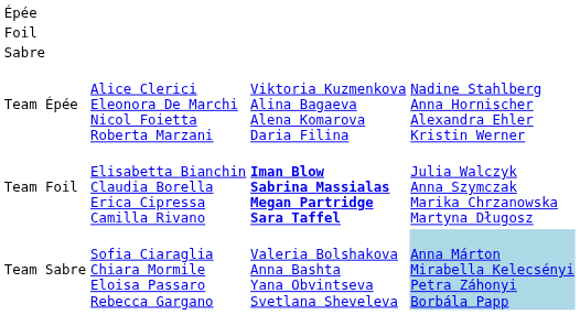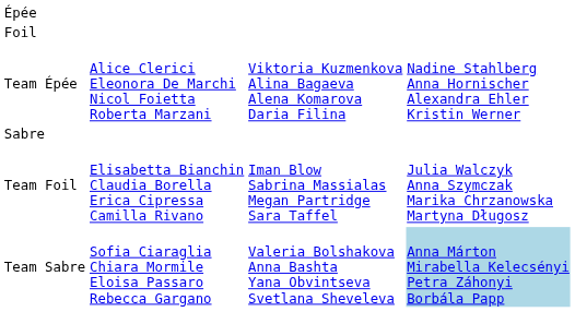 <table>
 <tr>
 <td>Épée</td>
 <td></td>
 <td></td>
 <td><br></td>
 </tr>
 <tr>
 <td>Foil</td>
 <td></td>
 <td></td>
 <td><br></td>
 </tr>
 <tr>
+<td>Team Épée</td>
+<td><br><a href='#'>Alice Clerici</a><br><a href='#'>Eleonora De Marchi</a><br><a href='#'>Nicol Foietta</a><br><a href='#'>Roberta Marzani</a></td>
+<td><br><a href='#'>Viktoria Kuzmenkova</a><br><a href='#'>Alina Bagaeva</a><br><a href='#'>Alena Komarova</a><br><a href='#'>Daria Filina</a></td>
+<td><br><a href='#'>Nadine Stahlberg</a><br><a href='#'>Anna Hornischer</a><br><a href='#'>Alexandra Ehler</a><br><a href='#'>Kristin Werner</a></td>
+</tr>
+<tr>
 <td>Sabre</td>
 <td></td>
 <td></td>
 <td><br></td>
 </tr>
 <tr>
-<td>Team Épée</td>
-<td><br><a href='#'>Alice Clerici</a><br><a href='#'>Eleonora De Marchi</a><br><a href='#'>Nicol Foietta</a><br><a href='#'>Roberta Marzani</a></td>
-<td><br><a href='#'>Viktoria Kuzmenkova</a><br><a href='#'>Alina Bagaeva</a><br><a href='#'>Alena Komarova</a><br><a href='#'>Daria Filina</a></td>
-<td><br><a href='#'>Nadine Stahlberg</a><br><a href='#'>Anna Hornischer</a><br><a href='#'>Alexandra Ehler</a><br><a href='#'>Kristin Werner</a></td>
-</tr>
-<tr>
 <td>Team Foil</td>
 <td> <br> <a href='#'>Elisabetta Bianchin</a><br><a href='#'>Claudia Borella</a><br><a href='#'>Erica Cipressa</a><br><a href='#'>Camilla Rivano</a></td>
-<td><strong> <br> <a href='#'>Iman Blow</a><br><a href='#'>Sabrina Massialas</a><br><a href='#'>Megan Partridge</a><br><a href='#'>Sara Taffel</a></strong></td>
+<td> <br> <a href='#'>Iman Blow</a><br><a href='#'>Sabrina Massialas</a><br><a href='#'>Megan Partridge</a><br><a href='#'>Sara Taffel</a></td>
 <td><br><a href='#'>Julia Walczyk</a><br><a href='#'>Anna Szymczak</a><br><a href='#'>Marika Chrzanowska</a><br><a href='#'>Martyna Długosz</a></td>
 </tr>
 <tr>
 <td>Team Sabre</td>
 <td><br><a href='#'>Sofia Ciaraglia</a><br><a href='#'>Chiara Mormile</a><br><a href='#'>Eloisa Passaro</a><br><a href='#'>Rebecca Gargano</a></td>
 <td><br><a href='#'>Valeria Bolshakova</a><br><a href='#'>Anna Bashta</a><br><a href='#'>Yana Obvintseva</a><br><a href='#'>Svetlana Sheveleva</a></td>
 <td style="background: lightblue;"><br><a href='#'>Anna Márton</a><br><a href='#'>Mirabella Kelecsényi</a><br><a href='#'>Petra  Záhonyi</a><br><a href='#'>Borbála Papp</a></td>
 </tr>
 </table>
